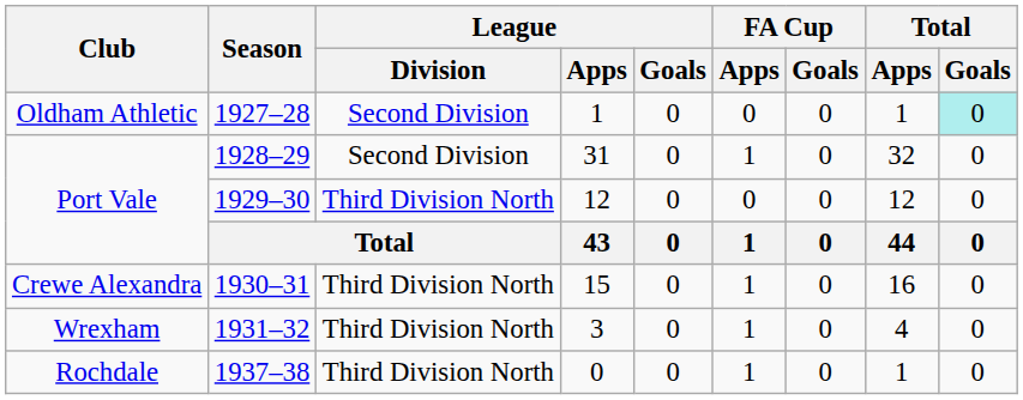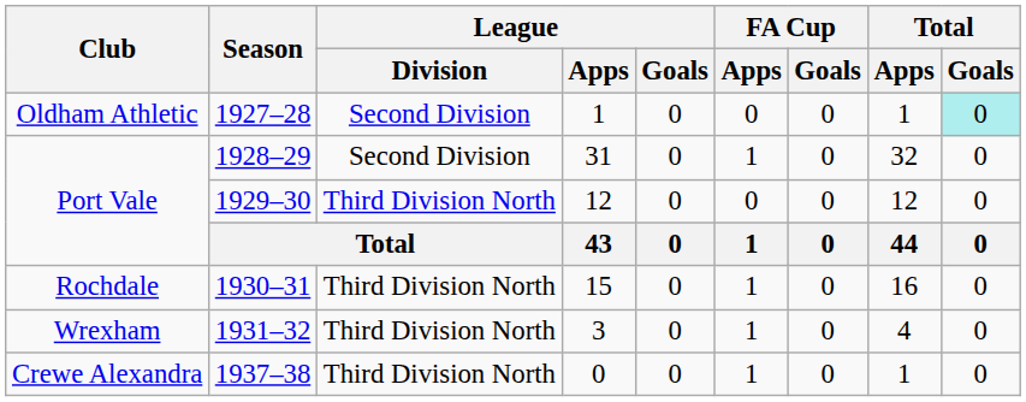 <table class="wikitable" style="text-align: center;">
 <tr>
 <th rowspan="2">Club</th>
 <th rowspan="2">Season</th>
 <th colspan="3">League</th>
 <th colspan="2">FA Cup</th>
 <th colspan="2">Total</th>
 </tr>
 <tr>
 <th>Division</th>
 <th>Apps</th>
 <th>Goals</th>
 <th>Apps</th>
 <th>Goals</th>
 <th>Apps</th>
 <th>Goals</th>
 </tr>
 <tr>
 <td><a href='#'>Oldham Athletic</a></td>
 <td><a href='#'>1927–28</a></td>
 <td><a href='#'>Second Division</a></td>
 <td>1</td>
 <td>0</td>
 <td>0</td>
 <td>0</td>
 <td>1</td>
 <td style="background: paleturquoise;">0</td>
 </tr>
 <tr>
 <td rowspan="3"><a href='#'>Port Vale</a></td>
 <td><a href='#'>1928–29</a></td>
 <td>Second Division</td>
 <td>31</td>
 <td>0</td>
 <td>1</td>
 <td>0</td>
 <td>32</td>
 <td>0</td>
 </tr>
 <tr>
 <td><a href='#'>1929–30</a></td>
 <td><a href='#'>Third Division North</a></td>
 <td>12</td>
 <td>0</td>
 <td>0</td>
 <td>0</td>
 <td>12</td>
 <td>0</td>
 </tr>
 <tr>
 <th colspan="2">Total</th>
 <th>43</th>
 <th>0</th>
 <th>1</th>
 <th>0</th>
 <th>44</th>
 <th>0</th>
 </tr>
 <tr>
-<td><a href='#'>Crewe Alexandra</a></td>
+<td><a href='#'>Rochdale</a></td>
 <td><a href='#'>1930–31</a></td>
 <td>Third Division North</td>
 <td>15</td>
 <td>0</td>
 <td>1</td>
 <td>0</td>
 <td>16</td>
 <td>0</td>
 </tr>
 <tr>
 <td><a href='#'>Wrexham</a></td>
 <td><a href='#'>1931–32</a></td>
 <td>Third Division North</td>
 <td>3</td>
 <td>0</td>
 <td>1</td>
 <td>0</td>
 <td>4</td>
 <td>0</td>
 </tr>
 <tr>
-<td><a href='#'>Rochdale</a></td>
+<td><a href='#'>Crewe Alexandra</a></td>
 <td><a href='#'>1937–38</a></td>
 <td>Third Division North</td>
 <td>0</td>
 <td>0</td>
 <td>1</td>
 <td>0</td>
 <td>1</td>
 <td>0</td>
 </tr>
 </table>
